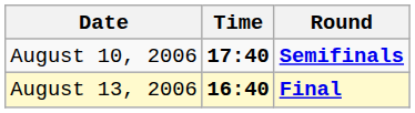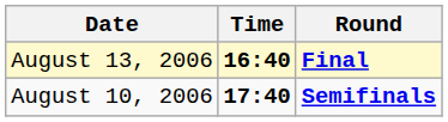 <table class="wikitable">
 <tr>
 <th>Date</th>
 <th>Time</th>
 <th>Round</th>
 </tr>
+<tr style=background:lemonchiffon>
+<td>August 13, 2006</td>
+<td><strong>16:40</strong></td>
+<td><strong><a href='#'>Final</a></strong></td>
+</tr>
 <tr>
 <td>August 10, 2006</td>
 <td><strong>17:40</strong></td>
 <td><strong><a href='#'>Semifinals</a></strong></td>
 </tr>
-<tr style=background:lemonchiffon>
-<td>August 13, 2006</td>
-<td><strong>16:40</strong></td>
-<td><strong><a href='#'>Final</a></strong></td>
-</tr>
 </table>
